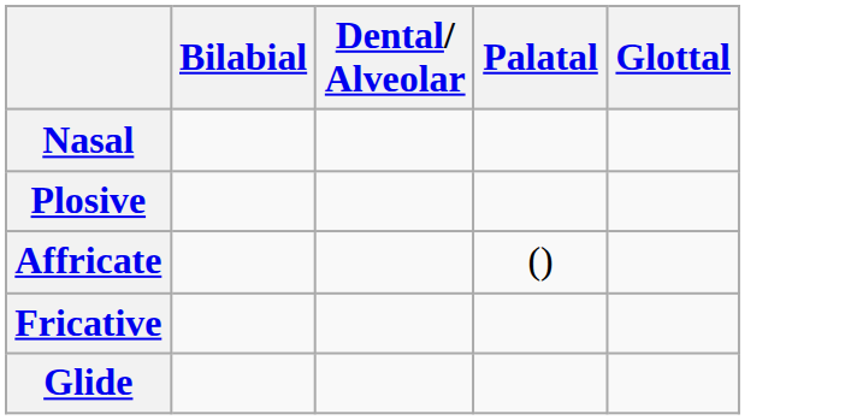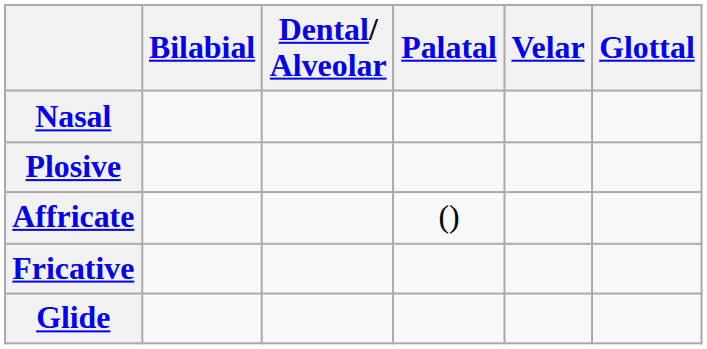 <table class="wikitable" style="text-align:center;">
 <tr>
 <th></th>
 <th><a href='#'>Bilabial</a></th>
 <th><a href='#'>Dental</a>/<br><a href='#'>Alveolar</a></th>
 <th><a href='#'>Palatal</a></th>
+<th><a href='#'>Velar</a></th>
 <th><a href='#'>Glottal</a></th>
 </tr>
 <tr>
 <th><a href='#'>Nasal</a></th>
 <td> </td>
 <td> </td>
+<td></td>
 <td></td>
 <td></td>
 </tr>
 <tr>
 <th><a href='#'>Plosive</a></th>
 <td> </td>
 <td> </td>
 <td></td>
 <td> </td>
+<td> </td>
 </tr>
 <tr>
 <th><a href='#'>Affricate</a></th>
 <td></td>
 <td></td>
 <td>() </td>
 <td></td>
+<td></td>
 </tr>
 <tr>
 <th><a href='#'>Fricative</a></th>
 <td></td>
 <td></td>
 <td> </td>
+<td></td>
 <td> </td>
 </tr>
 <tr>
 <th><a href='#'>Glide</a></th>
 <td></td>
 <td></td>
 <td> </td>
 <td></td>
+<td></td>
 </tr>
 </table>
